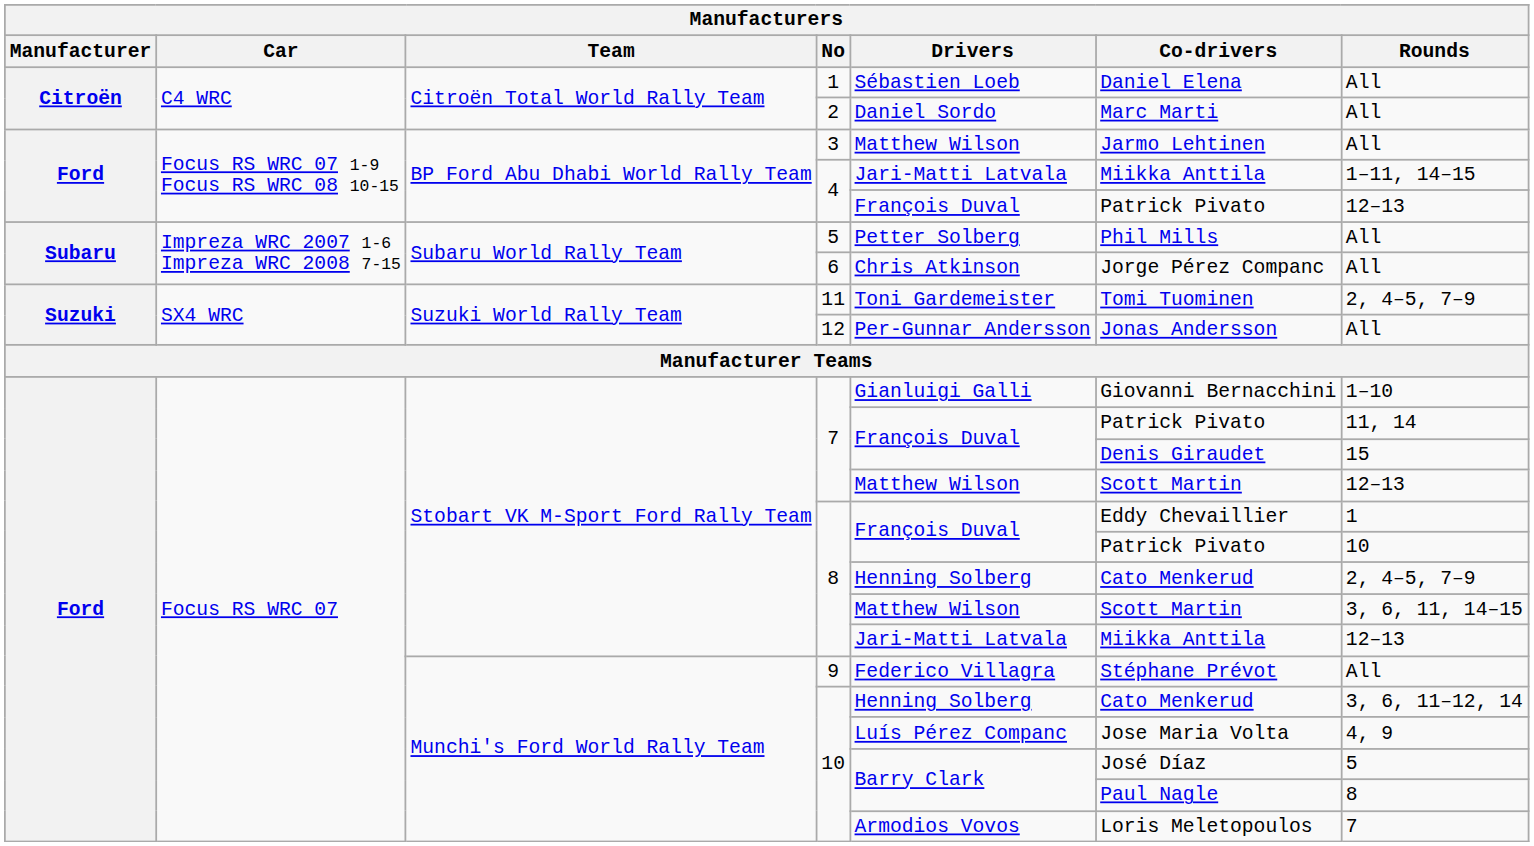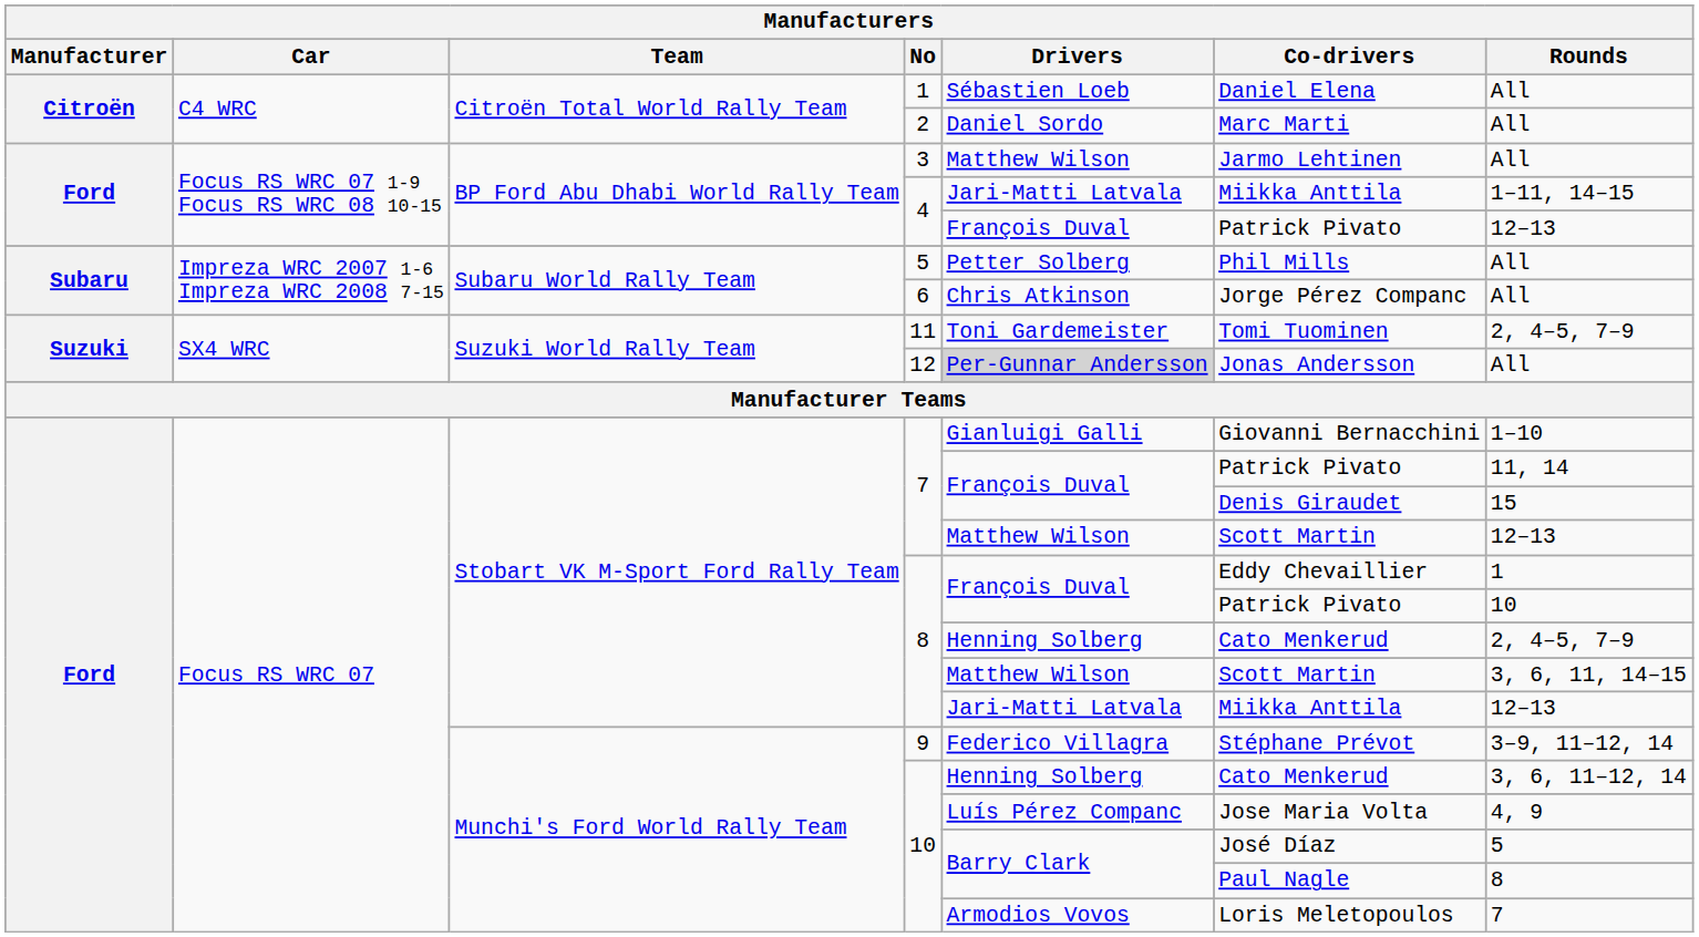 <table class="wikitable" style="font-size: 85%">
 <tr>
 <th colspan=7>Manufacturers</th>
 </tr>
 <tr>
 <th>Manufacturer</th>
 <th>Car</th>
 <th>Team</th>
 <th>No</th>
 <th>Drivers</th>
 <th>Co-drivers</th>
 <th>Rounds</th>
 </tr>
 <tr>
 <th rowspan="2"><a href='#'>Citroën</a></th>
 <td rowspan="2"><a href='#'>C4 WRC</a></td>
 <td rowspan="2"> <a href='#'>Citroën Total World Rally Team</a></td>
 <td align="center">1</td>
 <td> <a href='#'>Sébastien Loeb</a></td>
 <td> <a href='#'>Daniel Elena</a></td>
 <td>All</td>
 </tr>
 <tr>
 <td align="center">2</td>
 <td> <a href='#'>Daniel Sordo</a></td>
 <td> <a href='#'>Marc Marti</a></td>
 <td>All</td>
 </tr>
 <tr>
 <th rowspan="3"><a href='#'>Ford</a></th>
 <td rowspan="3" nowrap><a href='#'>Focus RS WRC 07</a> <small>1-9</small><br><a href='#'>Focus RS WRC 08</a> <small>10-15</small></td>
 <td rowspan="3"nowrap> <a href='#'>BP Ford Abu Dhabi World Rally Team</a></td>
 <td align="center">3</td>
 <td> <a href='#'>Matthew Wilson</a></td>
 <td> <a href='#'>Jarmo Lehtinen</a></td>
 <td>All</td>
 </tr>
 <tr>
 <td align="center" rowspan="2">4</td>
 <td> <a href='#'>Jari-Matti Latvala</a></td>
 <td> <a href='#'>Miikka Anttila</a></td>
 <td>1–11, 14–15</td>
 </tr>
 <tr>
 <td> <a href='#'>François Duval</a></td>
 <td> Patrick Pivato</td>
 <td>12–13</td>
 </tr>
 <tr>
 <th rowspan="2"><a href='#'>Subaru</a></th>
 <td rowspan="2" nowrap><a href='#'>Impreza WRC 2007</a> <small>1-6</small><br><a href='#'>Impreza WRC 2008</a> <small>7-15</small></td>
 <td rowspan="2"> <a href='#'>Subaru World Rally Team</a></td>
 <td align="center">5</td>
 <td> <a href='#'>Petter Solberg</a></td>
 <td> <a href='#'>Phil Mills</a></td>
 <td>All</td>
 </tr>
 <tr>
 <td align="center">6</td>
 <td> <a href='#'>Chris Atkinson</a></td>
 <td nowrap> Jorge Pérez Companc</td>
 <td>All</td>
 </tr>
 <tr>
 <th rowspan="2"><a href='#'>Suzuki</a></th>
 <td rowspan="2"><a href='#'>SX4 WRC</a></td>
 <td rowspan="2"> <a href='#'>Suzuki World Rally Team</a></td>
 <td align="center">11</td>
 <td> <a href='#'>Toni Gardemeister</a></td>
 <td> <a href='#'>Tomi Tuominen</a></td>
 <td>2, 4–5, 7–9</td>
 </tr>
 <tr>
 <td align="center">12</td>
-<td nowrap> <a href='#'>Per-Gunnar Andersson</a></td>
+<td nowrap style="background: lightgrey;"> <a href='#'>Per-Gunnar Andersson</a></td>
 <td nowrap> <a href='#'>Jonas Andersson</a></td>
 <td>All</td>
 </tr>
 <tr>
 <th colspan=8>Manufacturer Teams</th>
 </tr>
 <tr>
 <th rowspan=15><a href='#'>Ford</a></th>
 <td rowspan=15><a href='#'>Focus RS WRC 07</a></td>
 <td rowspan="9" nowrap> <a href='#'>Stobart VK M-Sport Ford Rally Team</a></td>
 <td rowspan="4" align="center">7</td>
 <td> <a href='#'>Gianluigi Galli</a></td>
 <td> Giovanni Bernacchini</td>
 <td>1–10</td>
 </tr>
 <tr>
 <td rowspan="2"> <a href='#'>François Duval</a></td>
 <td> Patrick Pivato</td>
 <td>11, 14</td>
 </tr>
 <tr>
 <td> <a href='#'>Denis Giraudet</a></td>
 <td>15</td>
 </tr>
 <tr>
 <td> <a href='#'>Matthew Wilson</a></td>
 <td> <a href='#'>Scott Martin</a></td>
 <td>12–13</td>
 </tr>
 <tr>
 <td rowspan="5" align="center">8</td>
 <td rowspan="2"> <a href='#'>François Duval</a></td>
 <td> Eddy Chevaillier</td>
 <td>1</td>
 </tr>
 <tr>
 <td> Patrick Pivato</td>
 <td>10</td>
 </tr>
 <tr>
 <td> <a href='#'>Henning Solberg</a></td>
 <td> <a href='#'>Cato Menkerud</a></td>
 <td>2, 4–5, 7–9</td>
 </tr>
 <tr>
 <td> <a href='#'>Matthew Wilson</a></td>
 <td> <a href='#'>Scott Martin</a></td>
 <td nowrap>3, 6, 11, 14–15</td>
 </tr>
 <tr>
 <td nowrap> <a href='#'>Jari-Matti Latvala</a></td>
 <td> <a href='#'>Miikka Anttila</a></td>
 <td>12–13</td>
 </tr>
 <tr>
 <td rowspan="6"> <a href='#'>Munchi's Ford World Rally Team</a></td>
 <td align="center">9</td>
 <td> <a href='#'>Federico Villagra</a></td>
 <td> <a href='#'>Stéphane Prévot</a></td>
-<td>All</td>
+<td nowrap>3–9, 11–12, 14</td>
 </tr>
 <tr>
 <td align="center" rowspan="5">10</td>
 <td> <a href='#'>Henning Solberg</a></td>
 <td> <a href='#'>Cato Menkerud</a></td>
 <td nowrap>3, 6, 11–12, 14</td>
 </tr>
 <tr>
 <td> <a href='#'>Luís Pérez Companc</a></td>
 <td> Jose Maria Volta</td>
 <td>4, 9</td>
 </tr>
 <tr>
 <td rowspan="2"> <a href='#'>Barry Clark</a></td>
 <td> José Díaz</td>
 <td>5</td>
 </tr>
 <tr>
 <td> <a href='#'>Paul Nagle</a></td>
 <td>8</td>
 </tr>
 <tr>
 <td> <a href='#'>Armodios Vovos</a></td>
 <td> Loris Meletopoulos</td>
 <td>7</td>
 </tr>
 </table>
